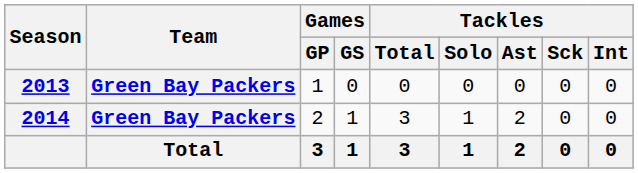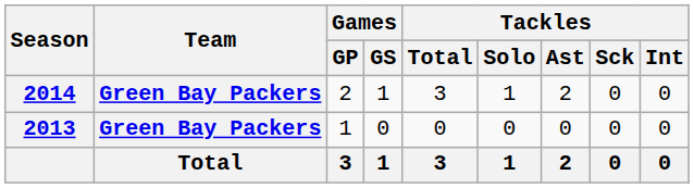 <table class=wikitable style="text-align:center;">
 <tr>
 <th rowspan=2>Season</th>
 <th rowspan=2>Team</th>
 <th colspan=2>Games</th>
 <th colspan=5>Tackles</th>
 </tr>
 <tr>
 <th>GP</th>
 <th>GS</th>
 <th>Total</th>
 <th>Solo</th>
 <th>Ast</th>
 <th>Sck</th>
 <th>Int</th>
 </tr>
 <tr>
+<th><a href='#'>2014</a></th>
+<th><a href='#'>Green Bay Packers</a></th>
+<td>2</td>
+<td>1</td>
+<td>3</td>
+<td>1</td>
+<td>2</td>
+<td>0</td>
+<td>0</td>
+</tr>
+<tr>
 <th><a href='#'>2013</a></th>
 <th><a href='#'>Green Bay Packers</a></th>
 <td>1</td>
 <td>0</td>
 <td>0</td>
 <td>0</td>
 <td>0</td>
-<td>0</td>
-<td>0</td>
-</tr>
-<tr>
-<th><a href='#'>2014</a></th>
-<th><a href='#'>Green Bay Packers</a></th>
-<td>2</td>
-<td>1</td>
-<td>3</td>
-<td>1</td>
-<td>2</td>
 <td>0</td>
 <td>0</td>
 </tr>
 <tr>
 <th></th>
 <th>Total</th>
 <th>3</th>
 <th>1</th>
 <th>3</th>
 <th>1</th>
 <th>2</th>
 <th>0</th>
 <th>0</th>
 </tr>
 </table>
